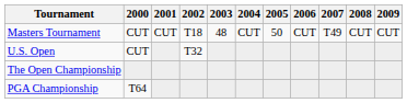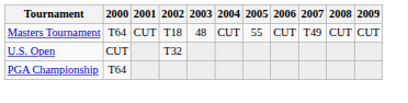 <table class="wikitable" style="font-size:95%;text-align:center;">
 <tr>
 <th>Tournament</th>
 <th>2000</th>
 <th>2001</th>
 <th>2002</th>
 <th>2003</th>
 <th>2004</th>
 <th>2005</th>
 <th>2006</th>
 <th>2007</th>
 <th>2008</th>
 <th>2009</th>
 </tr>
 <tr>
 <td align=left><a href='#'>Masters Tournament</a></td>
-<td>CUT</td>
+<td>T64</td>
 <td>CUT</td>
 <td>T18</td>
 <td>48</td>
 <td>CUT</td>
-<td>50</td>
+<td>55</td>
 <td>CUT</td>
 <td>T49</td>
 <td>CUT</td>
 <td>CUT</td>
 </tr>
 <tr>
 <td align=left><a href='#'>U.S. Open</a></td>
 <td>CUT</td>
 <td style="background:#eeeeee;"></td>
 <td>T32</td>
-<td style="background:#eeeeee;"></td>
-<td style="background:#eeeeee;"></td>
-<td style="background:#eeeeee;"></td>
-<td style="background:#eeeeee;"></td>
-<td style="background:#eeeeee;"></td>
-<td style="background:#eeeeee;"></td>
-<td style="background:#eeeeee;"></td>
-</tr>
-<tr>
-<td align=left><a href='#'>The Open Championship</a></td>
-<td style="background:#eeeeee;"></td>
-<td style="background:#eeeeee;"></td>
-<td style="background:#eeeeee;"></td>
 <td style="background:#eeeeee;"></td>
 <td style="background:#eeeeee;"></td>
 <td style="background:#eeeeee;"></td>
 <td style="background:#eeeeee;"></td>
 <td style="background:#eeeeee;"></td>
 <td style="background:#eeeeee;"></td>
 <td style="background:#eeeeee;"></td>
 </tr>
 <tr>
 <td align=left><a href='#'>PGA Championship</a></td>
 <td>T64</td>
 <td style="background:#eeeeee;"></td>
 <td style="background:#eeeeee;"></td>
 <td style="background:#eeeeee;"></td>
 <td style="background:#eeeeee;"></td>
 <td style="background:#eeeeee;"></td>
 <td style="background:#eeeeee;"></td>
 <td style="background:#eeeeee;"></td>
 <td style="background:#eeeeee;"></td>
 <td style="background:#eeeeee;"></td>
 </tr>
 </table>
